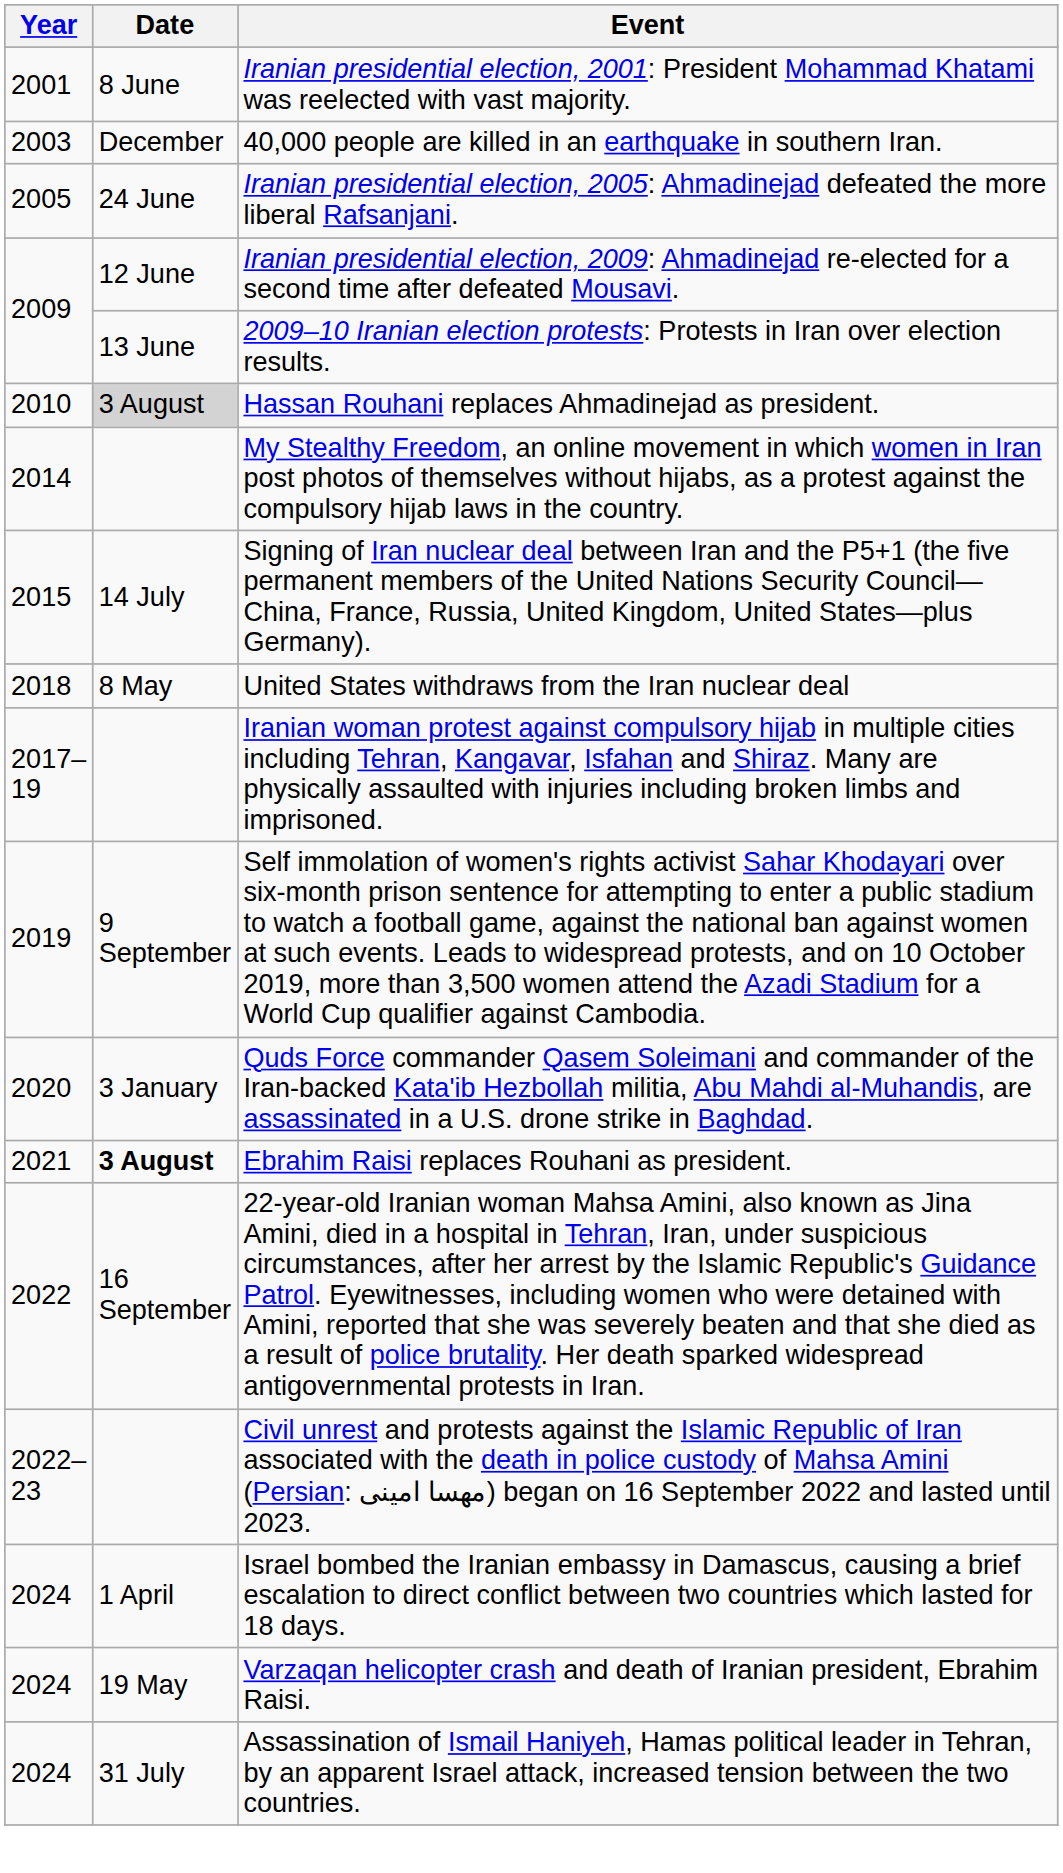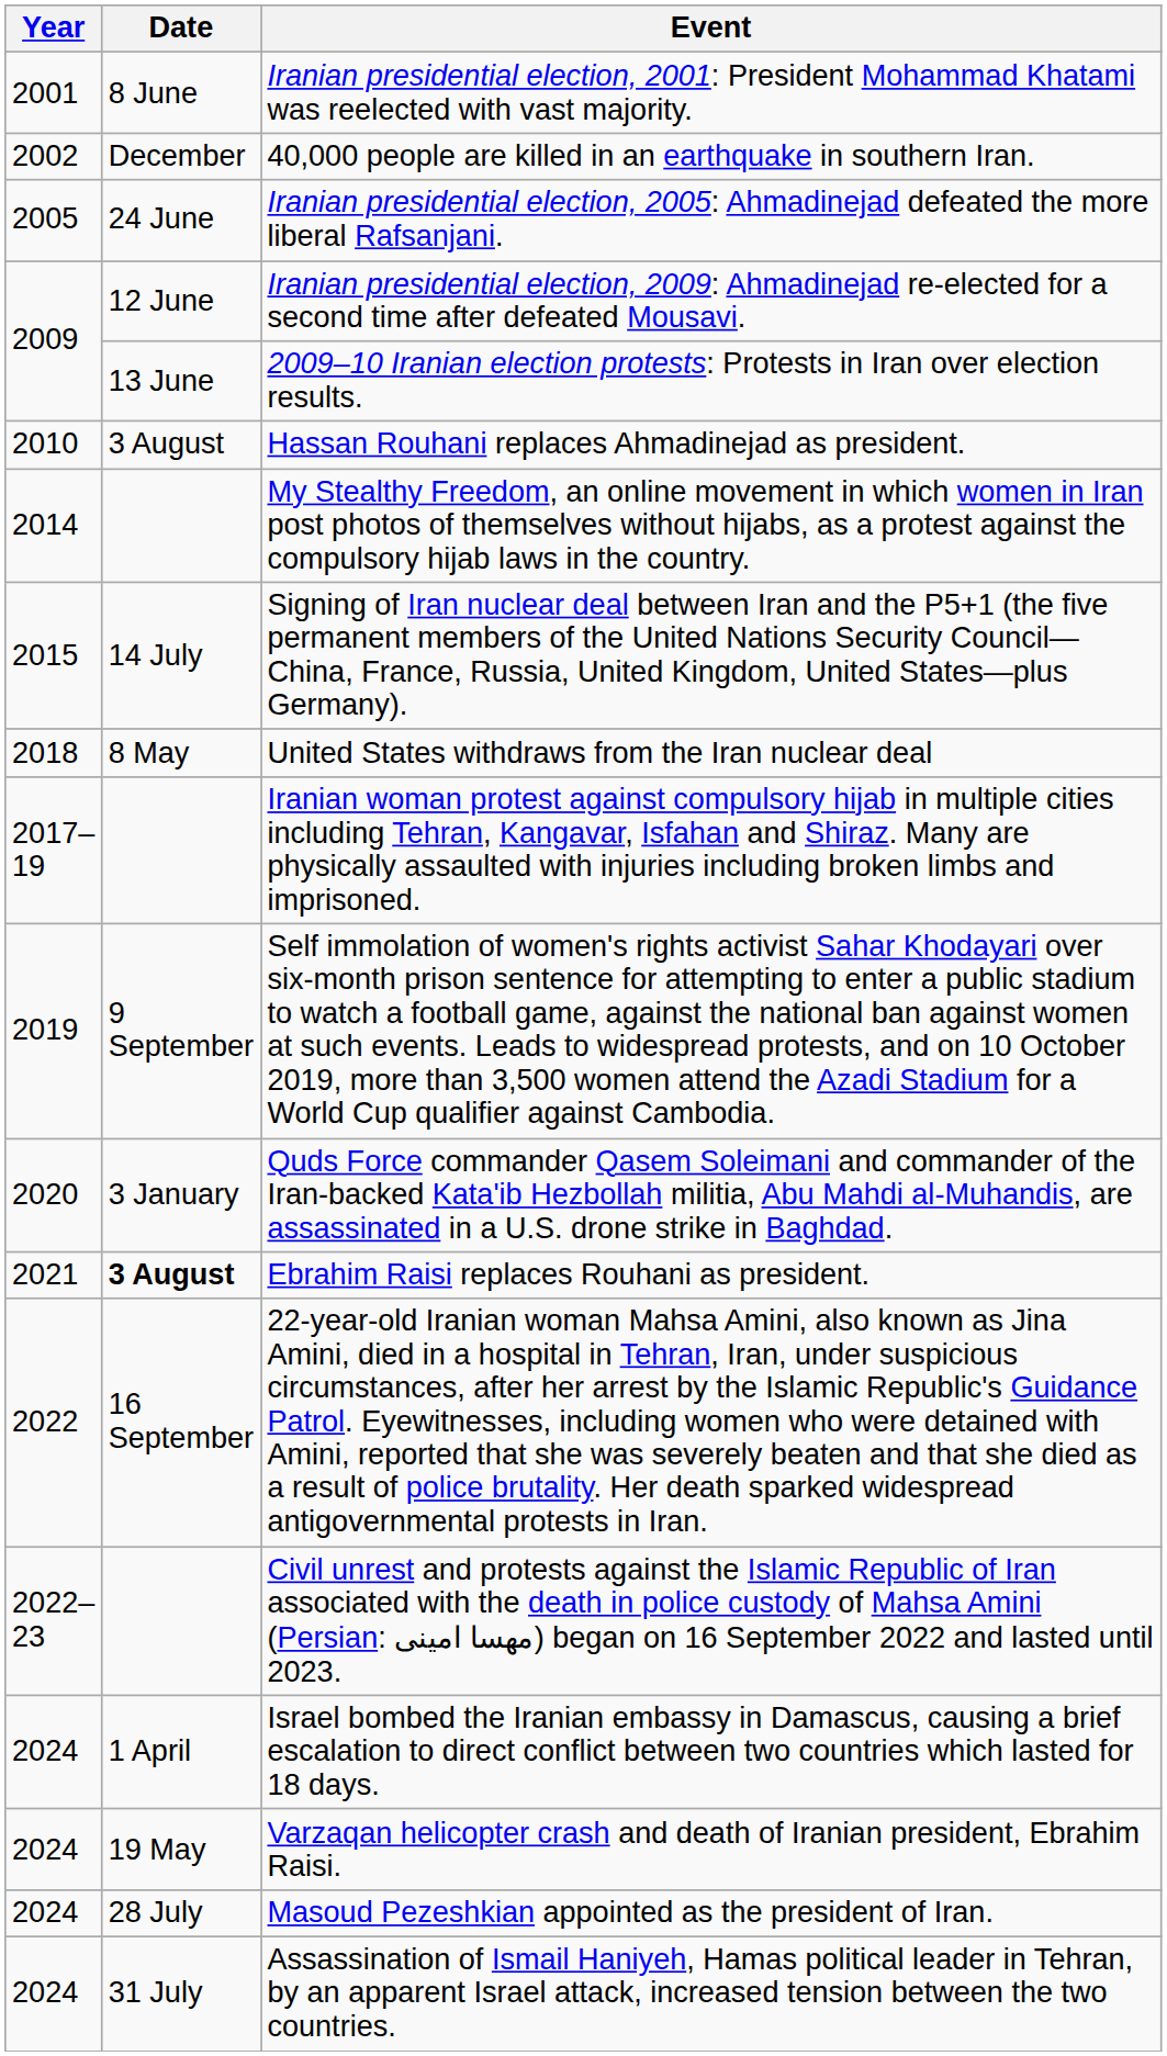 <table class="wikitable" width="100%">
 <tr>
 <th style="width:6%"><a href='#'>Year</a></th>
 <th style="width:10%">Date</th>
 <th>Event</th>
 </tr>
 <tr>
 <td>2001</td>
 <td>8 June</td>
 <td><em><a href='#'>Iranian presidential election, 2001</a></em>: President <a href='#'>Mohammad Khatami</a> was reelected with vast majority.</td>
 </tr>
 <tr>
-<td>2003</td>
+<td>2002</td>
 <td>December</td>
 <td>40,000 people are killed in an <a href='#'>earthquake</a> in southern Iran.</td>
 </tr>
 <tr>
 <td>2005</td>
 <td>24 June</td>
 <td><em><a href='#'>Iranian presidential election, 2005</a></em>: <a href='#'>Ahmadinejad</a> defeated the more liberal <a href='#'>Rafsanjani</a>.</td>
 </tr>
 <tr>
 <td rowspan="2">2009</td>
 <td>12 June</td>
 <td><em><a href='#'>Iranian presidential election, 2009</a></em>: <a href='#'>Ahmadinejad</a> re-elected for a second time after defeated <a href='#'>Mousavi</a>.</td>
 </tr>
 <tr>
 <td>13 June</td>
 <td><em><a href='#'>2009–10 Iranian election protests</a></em>: Protests in Iran over election results.</td>
 </tr>
 <tr>
 <td>2010</td>
-<td style="background: lightgrey;">3 August</td>
+<td>3 August</td>
 <td><a href='#'>Hassan Rouhani</a> replaces Ahmadinejad as president.</td>
 </tr>
 <tr>
 <td>2014</td>
 <td></td>
 <td><a href='#'>My Stealthy Freedom</a>, an online movement in which <a href='#'>women in Iran</a> post photos of themselves without hijabs, as a protest against the compulsory hijab laws in the country.</td>
 </tr>
 <tr>
 <td>2015</td>
 <td>14 July</td>
 <td>Signing of <a href='#'>Iran nuclear deal</a> between Iran and the P5+1 (the five permanent members of the United Nations Security Council— China, France, Russia, United Kingdom, United States—plus Germany).</td>
 </tr>
 <tr>
 <td>2018</td>
 <td>8 May</td>
 <td>United States withdraws from the Iran nuclear deal</td>
 </tr>
 <tr>
 <td>2017–19</td>
 <td></td>
 <td><a href='#'>Iranian woman protest against compulsory hijab</a> in multiple cities including <a href='#'>Tehran</a>, <a href='#'>Kangavar</a>, <a href='#'>Isfahan</a> and <a href='#'>Shiraz</a>. Many are physically assaulted with injuries including broken limbs and imprisoned.</td>
 </tr>
 <tr>
 <td>2019</td>
 <td>9 September</td>
 <td>Self immolation of women's rights activist <a href='#'>Sahar Khodayari</a> over six-month prison sentence for attempting to enter a public stadium to watch a football game, against the national ban against women at such events. Leads to widespread protests, and on 10 October 2019, more than 3,500 women attend the <a href='#'>Azadi Stadium</a> for a World Cup qualifier against Cambodia.</td>
 </tr>
 <tr>
 <td>2020</td>
 <td>3 January</td>
 <td><a href='#'>Quds Force</a> commander <a href='#'>Qasem Soleimani</a> and commander of the Iran-backed <a href='#'>Kata'ib Hezbollah</a> militia, <a href='#'>Abu Mahdi al-Muhandis</a>, are <a href='#'>assassinated</a> in a U.S. drone strike in <a href='#'>Baghdad</a>.</td>
 </tr>
 <tr>
 <td>2021</td>
 <td><strong>3 August</strong></td>
 <td><a href='#'>Ebrahim Raisi</a> replaces Rouhani as president.</td>
 </tr>
 <tr>
 <td>2022</td>
 <td>16 September</td>
 <td>22-year-old Iranian woman Mahsa Amini, also known as Jina Amini, died in a hospital in <a href='#'>Tehran</a>, Iran, under suspicious circumstances, after her arrest by the Islamic Republic's <a href='#'>Guidance Patrol</a>. Eyewitnesses, including women who were detained with Amini, reported that she was severely beaten and that she died as a result of <a href='#'>police brutality</a>. Her death sparked widespread antigovernmental protests in Iran.</td>
 </tr>
 <tr>
 <td>2022–23</td>
 <td></td>
 <td><a href='#'>Civil unrest</a> and protests against the <a href='#'>Islamic Republic of Iran</a> associated with the <a href='#'>death in police custody</a> of <a href='#'>Mahsa Amini</a> (<a href='#'>Persian</a>: مهسا امینی) began on 16 September 2022 and lasted until 2023.</td>
 </tr>
 <tr>
 <td>2024</td>
 <td>1 April</td>
 <td>Israel bombed the Iranian embassy in Damascus, causing a brief escalation to direct conflict between two countries which lasted for 18 days.</td>
 </tr>
 <tr>
 <td>2024</td>
 <td>19 May</td>
 <td><a href='#'>Varzaqan helicopter crash</a> and death of Iranian president, Ebrahim Raisi.</td>
 </tr>
 <tr>
 <td>2024</td>
+<td>28 July</td>
+<td><a href='#'>Masoud Pezeshkian</a> appointed as the president of Iran.</td>
+</tr>
+<tr>
+<td>2024</td>
 <td>31 July</td>
 <td>Assassination of <a href='#'>Ismail Haniyeh</a>, Hamas political leader in Tehran, by an apparent Israel attack, increased tension between the two countries.</td>
 </tr>
 </table>
